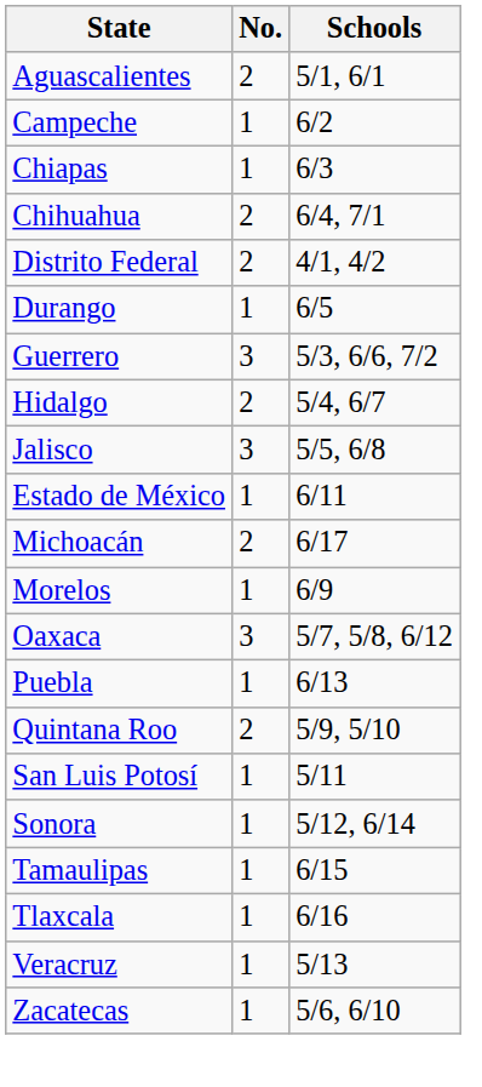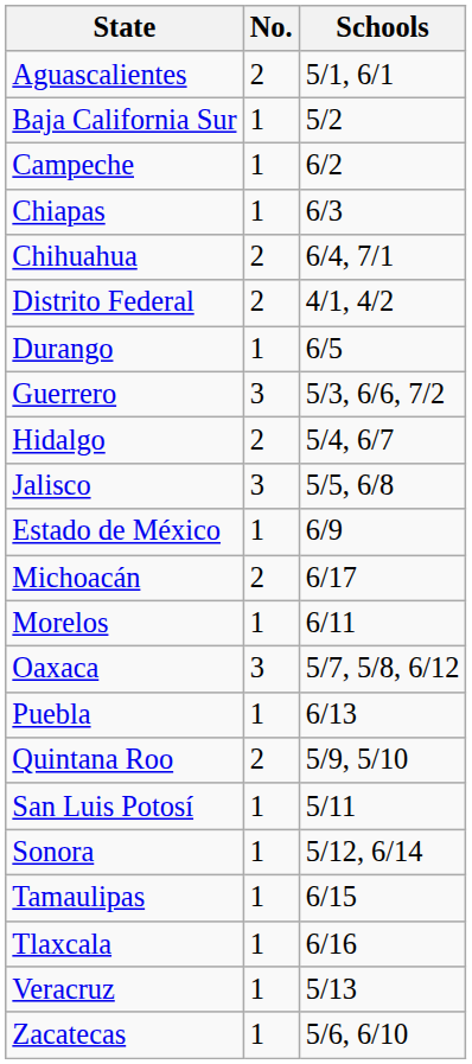 <table class="wikitable">
 <tr>
 <th>State</th>
 <th>No.</th>
 <th>Schools</th>
 </tr>
 <tr>
 <td><a href='#'>Aguascalientes</a></td>
 <td>2</td>
 <td>5/1, 6/1</td>
+</tr>
+<tr>
+<td><a href='#'>Baja California Sur</a></td>
+<td>1</td>
+<td>5/2</td>
 </tr>
 <tr>
 <td><a href='#'>Campeche</a></td>
 <td>1</td>
 <td>6/2</td>
 </tr>
 <tr>
 <td><a href='#'>Chiapas</a></td>
 <td>1</td>
 <td>6/3</td>
 </tr>
 <tr>
 <td><a href='#'>Chihuahua</a></td>
 <td>2</td>
 <td>6/4, 7/1</td>
 </tr>
 <tr>
 <td><a href='#'>Distrito Federal</a></td>
 <td>2</td>
 <td>4/1, 4/2</td>
 </tr>
 <tr>
 <td><a href='#'>Durango</a></td>
 <td>1</td>
 <td>6/5</td>
 </tr>
 <tr>
 <td><a href='#'>Guerrero</a></td>
 <td>3</td>
 <td>5/3, 6/6, 7/2</td>
 </tr>
 <tr>
 <td><a href='#'>Hidalgo</a></td>
 <td>2</td>
 <td>5/4, 6/7</td>
 </tr>
 <tr>
 <td><a href='#'>Jalisco</a></td>
 <td>3</td>
 <td>5/5, 6/8</td>
 </tr>
 <tr>
 <td><a href='#'>Estado de México</a></td>
 <td>1</td>
-<td>6/11</td>
+<td>6/9</td>
 </tr>
 <tr>
 <td><a href='#'>Michoacán</a></td>
 <td>2</td>
 <td>6/17</td>
 </tr>
 <tr>
 <td><a href='#'>Morelos</a></td>
 <td>1</td>
-<td>6/9</td>
+<td>6/11</td>
 </tr>
 <tr>
 <td><a href='#'>Oaxaca</a></td>
 <td>3</td>
 <td>5/7, 5/8, 6/12</td>
 </tr>
 <tr>
 <td><a href='#'>Puebla</a></td>
 <td>1</td>
 <td>6/13</td>
 </tr>
 <tr>
 <td><a href='#'>Quintana Roo</a></td>
 <td>2</td>
 <td>5/9, 5/10</td>
 </tr>
 <tr>
 <td><a href='#'>San Luis Potosí</a></td>
 <td>1</td>
 <td>5/11</td>
 </tr>
 <tr>
 <td><a href='#'>Sonora</a></td>
 <td>1</td>
 <td>5/12, 6/14</td>
 </tr>
 <tr>
 <td><a href='#'>Tamaulipas</a></td>
 <td>1</td>
 <td>6/15</td>
 </tr>
 <tr>
 <td><a href='#'>Tlaxcala</a></td>
 <td>1</td>
 <td>6/16</td>
 </tr>
 <tr>
 <td><a href='#'>Veracruz</a></td>
 <td>1</td>
 <td>5/13</td>
 </tr>
 <tr>
 <td><a href='#'>Zacatecas</a></td>
 <td>1</td>
 <td>5/6, 6/10</td>
 </tr>
 </table>
